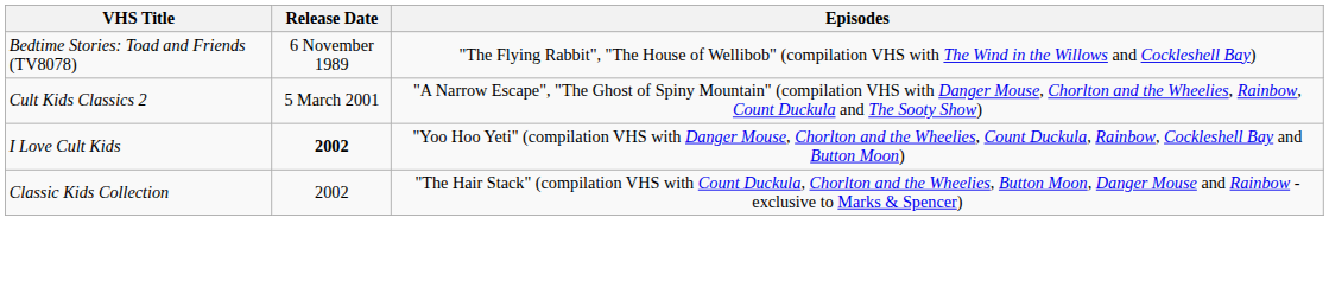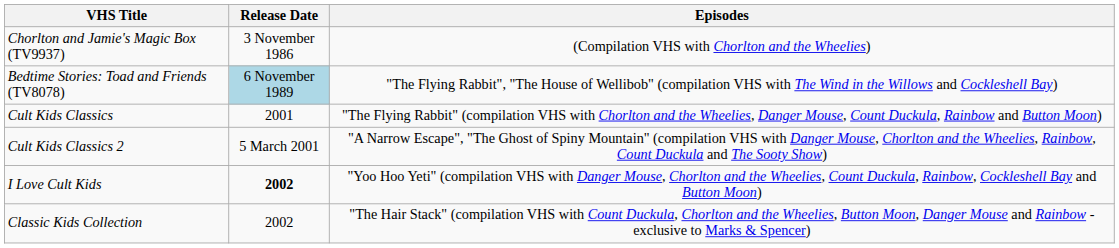 <table class="wikitable">
 <tr>
 <th>VHS Title</th>
 <th>Release Date</th>
 <th>Episodes</th>
 </tr>
 <tr>
+<td><em>Chorlton and Jamie's Magic Box</em> (TV9937)</td>
+<td align="center">3 November 1986</td>
+<td align="center">(Compilation VHS with <em><a href='#'>Chorlton and the Wheelies</a></em>)</td>
+</tr>
+<tr>
 <td><em>Bedtime Stories: Toad and Friends</em> (TV8078)</td>
-<td align="center">6 November 1989</td>
+<td align="center" style="background: lightblue;">6 November 1989</td>
 <td align="center">"The Flying Rabbit", "The House of Wellibob" (compilation VHS with <em><a href='#'>The Wind in the Willows</a></em> and <em><a href='#'>Cockleshell Bay</a></em>)</td>
+</tr>
+<tr>
+<td><em>Cult Kids Classics</em></td>
+<td align="center">2001</td>
+<td align="center">"The Flying Rabbit" (compilation VHS with <em><a href='#'>Chorlton and the Wheelies</a></em>, <em><a href='#'>Danger Mouse</a></em>, <em><a href='#'>Count Duckula</a></em>, <em><a href='#'>Rainbow</a></em> and <em><a href='#'>Button Moon</a></em>)</td>
 </tr>
 <tr>
 <td><em>Cult Kids Classics 2</em></td>
 <td align="center">5 March 2001</td>
 <td align="center">"A Narrow Escape", "The Ghost of Spiny Mountain" (compilation VHS with <em><a href='#'>Danger Mouse</a></em>, <em><a href='#'>Chorlton and the Wheelies</a></em>, <em><a href='#'>Rainbow</a></em>, <em><a href='#'>Count Duckula</a></em> and <em><a href='#'>The Sooty Show</a></em>)</td>
 </tr>
 <tr>
 <td><em>I Love Cult Kids</em></td>
 <td align="center"><strong>2002</strong></td>
 <td align="center">"Yoo Hoo Yeti" (compilation VHS with <em><a href='#'>Danger Mouse</a></em>, <em><a href='#'>Chorlton and the Wheelies</a></em>, <em><a href='#'>Count Duckula</a></em>, <em><a href='#'>Rainbow</a></em>, <em><a href='#'>Cockleshell Bay</a></em> and <em><a href='#'>Button Moon</a></em>)</td>
 </tr>
 <tr>
 <td><em>Classic Kids Collection</em></td>
 <td align="center">2002</td>
 <td align="center">"The Hair Stack" (compilation VHS with <em><a href='#'>Count Duckula</a></em>, <em><a href='#'>Chorlton and the Wheelies</a></em>, <em><a href='#'>Button Moon</a></em>, <em><a href='#'>Danger Mouse</a></em> and <em><a href='#'>Rainbow</a></em> - exclusive to <a href='#'>Marks & Spencer</a>)</td>
 </tr>
 </table>
